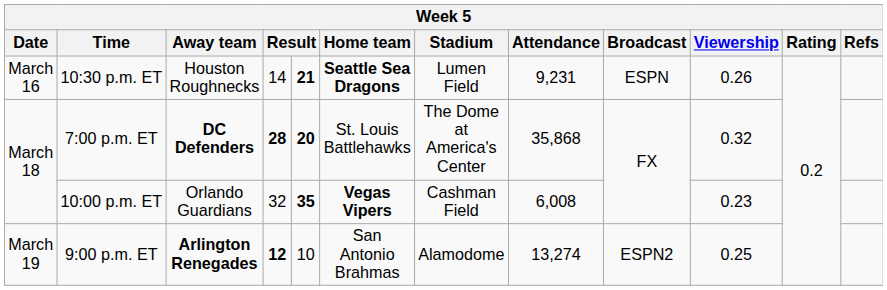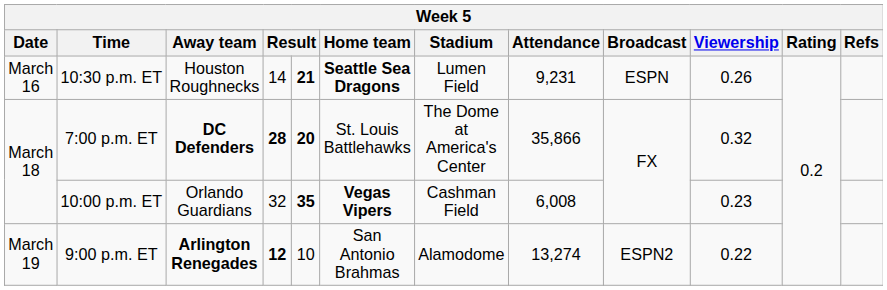 <table class="wikitable" style="text-align:center;">
 <tr>
 <th colspan="12">Week 5</th>
 </tr>
 <tr>
 <th>Date</th>
 <th>Time<br></th>
 <th>Away team</th>
 <th colspan="2">Result <br></th>
 <th>Home team</th>
 <th>Stadium</th>
 <th>Attendance</th>
 <th>Broadcast</th>
 <th><a href='#'>Viewership</a><br></th>
 <th>Rating<br></th>
 <th>Refs</th>
 </tr>
 <tr>
 <td>March 16</td>
 <td>10:30 p.m. ET</td>
 <td>Houston Roughnecks</td>
 <td>14</td>
 <td><strong>21</strong></td>
 <td><strong>Seattle Sea Dragons</strong></td>
 <td>Lumen Field</td>
 <td>9,231</td>
 <td>ESPN</td>
 <td>0.26</td>
 <td rowspan="4">0.2</td>
 <td></td>
 </tr>
 <tr>
 <td rowspan=2>March 18</td>
 <td>7:00 p.m. ET</td>
 <td><strong>DC Defenders</strong></td>
 <td><strong>28</strong></td>
 <td><strong>20</strong></td>
 <td>St. Louis Battlehawks</td>
 <td>The Dome at America's Center</td>
-<td>35,868</td>
+<td>35,866</td>
 <td rowspan="2">FX</td>
 <td>0.32</td>
 <td></td>
 </tr>
 <tr>
 <td>10:00 p.m. ET</td>
 <td>Orlando Guardians</td>
 <td>32</td>
 <td><strong>35</strong></td>
 <td><strong>Vegas Vipers</strong></td>
 <td>Cashman Field</td>
 <td>6,008</td>
 <td>0.23</td>
 <td></td>
 </tr>
 <tr>
 <td>March 19</td>
 <td>9:00 p.m. ET</td>
 <td><strong>Arlington Renegades</strong></td>
 <td><strong>12</strong></td>
 <td>10</td>
 <td>San Antonio Brahmas</td>
 <td>Alamodome</td>
 <td>13,274</td>
 <td>ESPN2</td>
-<td>0.25</td>
+<td>0.22</td>
 <td></td>
 </tr>
 </table>
